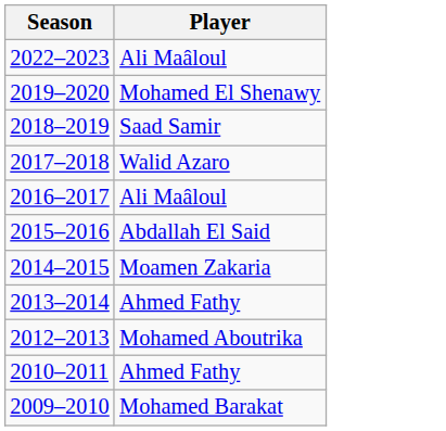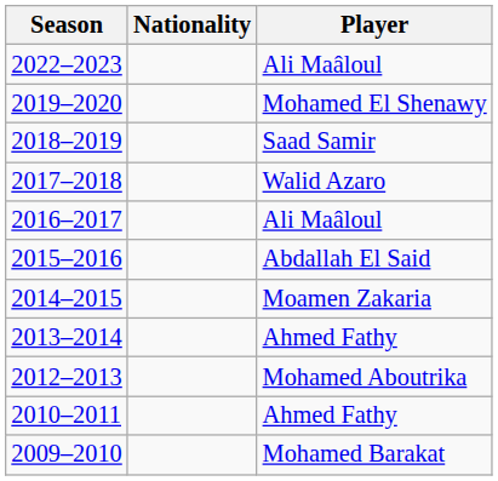 <table class="wikitable">
 <tr>
 <th>Season</th>
+<th>Nationality</th>
 <th>Player</th>
 </tr>
 <tr>
 <td><a href='#'>2022–2023</a></td>
+<td></td>
 <td><a href='#'>Ali Maâloul</a></td>
 </tr>
 <tr>
 <td><a href='#'>2019–2020</a></td>
+<td></td>
 <td><a href='#'>Mohamed El Shenawy</a></td>
 </tr>
 <tr>
 <td><a href='#'>2018–2019</a></td>
+<td></td>
 <td><a href='#'>Saad Samir</a></td>
 </tr>
 <tr>
 <td><a href='#'>2017–2018</a></td>
+<td></td>
 <td><a href='#'>Walid Azaro</a></td>
 </tr>
 <tr>
 <td><a href='#'>2016–2017</a></td>
+<td></td>
 <td><a href='#'>Ali Maâloul</a></td>
 </tr>
 <tr>
 <td><a href='#'>2015–2016</a></td>
+<td></td>
 <td><a href='#'>Abdallah El Said</a></td>
 </tr>
 <tr>
 <td><a href='#'>2014–2015</a></td>
+<td></td>
 <td><a href='#'>Moamen Zakaria</a></td>
 </tr>
 <tr>
 <td><a href='#'>2013–2014</a></td>
+<td></td>
 <td><a href='#'>Ahmed Fathy</a></td>
 </tr>
 <tr>
 <td><a href='#'>2012–2013</a></td>
+<td></td>
 <td><a href='#'>Mohamed Aboutrika</a></td>
 </tr>
 <tr>
 <td><a href='#'>2010–2011</a></td>
+<td></td>
 <td><a href='#'>Ahmed Fathy</a></td>
 </tr>
 <tr>
 <td><a href='#'>2009–2010</a></td>
+<td></td>
 <td><a href='#'>Mohamed Barakat</a></td>
 </tr>
 </table>
